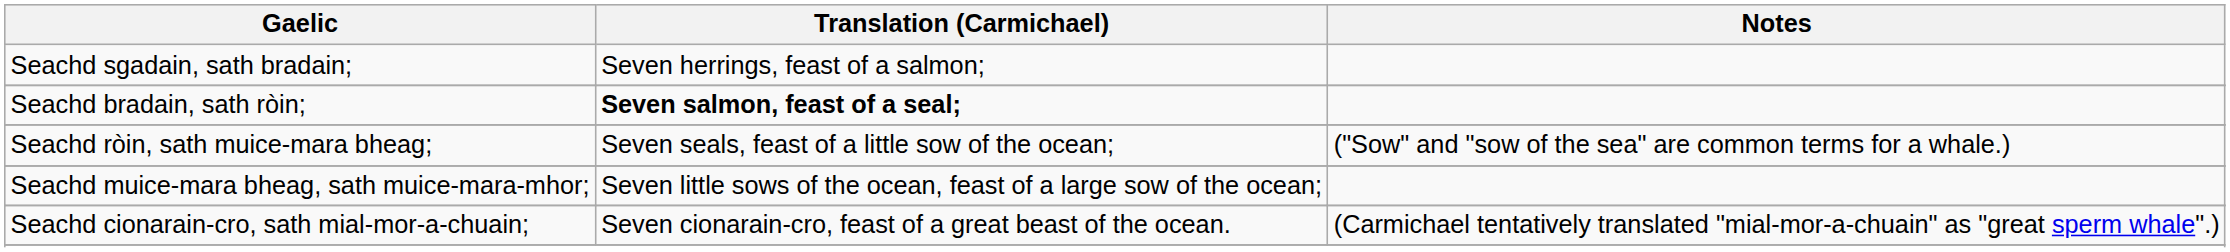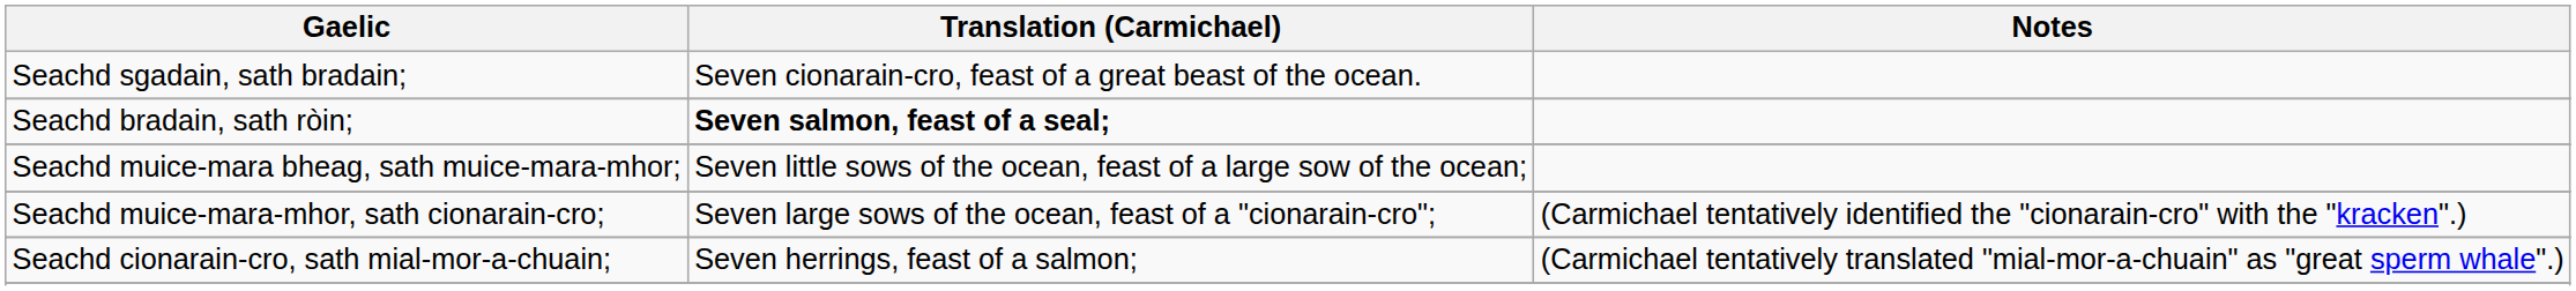 <table class="wikitable">
 <tr>
 <th>Gaelic</th>
 <th>Translation (Carmichael)</th>
 <th>Notes</th>
 </tr>
 <tr>
 <td>Seachd sgadain, sath bradain;</td>
-<td>Seven herrings, feast of a salmon;</td>
+<td>Seven cionarain-cro, feast of a great beast of the ocean.</td>
 <td></td>
 </tr>
 <tr>
 </tr>
 <tr>
 <td>Seachd bradain, sath ròin;</td>
 <td><strong>Seven salmon, feast of a seal;</strong></td>
 <td></td>
 </tr>
 <tr>
 </tr>
 <tr>
-<td>Seachd ròin, sath muice-mara bheag;</td>
-<td>Seven seals, feast of a little sow of the ocean;</td>
-<td>("Sow" and "sow of the sea" are common terms for a whale.)</td>
-</tr>
-<tr>
 </tr>
 <tr>
 <td>Seachd muice-mara bheag, sath muice-mara-mhor;</td>
 <td>Seven little sows of the ocean, feast of a large sow of the ocean;</td>
 <td></td>
 </tr>
 <tr>
 </tr>
 <tr>
+<td>Seachd muice-mara-mhor, sath cionarain-cro;</td>
+<td>Seven large sows of the ocean, feast of a "cionarain-cro";</td>
+<td>(Carmichael tentatively identified the "cionarain-cro" with the "<a href='#'>kracken</a>".)</td>
+</tr>
+<tr>
 </tr>
 <tr>
 <td>Seachd cionarain-cro, sath mial-mor-a-chuain;</td>
-<td>Seven cionarain-cro, feast of a great beast of the ocean.</td>
+<td>Seven herrings, feast of a salmon;</td>
 <td>(Carmichael tentatively translated "mial-mor-a-chuain" as "great <a href='#'>sperm whale</a>".)</td>
 </tr>
 <tr>
 </tr>
 <tr>
 </tr>
 </table>
